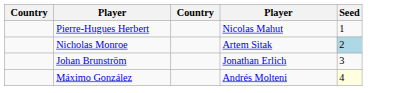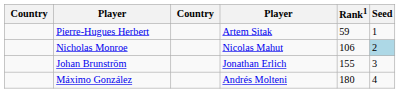 <table class="sortable wikitable">
 <tr>
 <th width="70">Country</th>
 <th width="175">Player</th>
 <th width="70">Country</th>
 <th width="175">Player</th>
+<th>Rank<sup>1</sup></th>
 <th>Seed</th>
 </tr>
 <tr>
 <td></td>
 <td><a href='#'>Pierre-Hugues Herbert</a></td>
 <td></td>
-<td><a href='#'>Nicolas Mahut</a></td>
+<td><a href='#'>Artem Sitak</a></td>
+<td>59</td>
 <td>1</td>
 </tr>
 <tr>
 <td></td>
 <td><a href='#'>Nicholas Monroe</a></td>
 <td></td>
-<td><a href='#'>Artem Sitak</a></td>
+<td><a href='#'>Nicolas Mahut</a></td>
+<td>106</td>
 <td style="background: lightblue;">2</td>
 </tr>
 <tr>
 <td></td>
 <td><a href='#'>Johan Brunström</a></td>
 <td></td>
 <td><a href='#'>Jonathan Erlich</a></td>
+<td>155</td>
 <td>3</td>
 </tr>
 <tr>
 <td></td>
 <td><a href='#'>Máximo González</a></td>
 <td></td>
 <td><a href='#'>Andrés Molteni</a></td>
-<td style="background: lightyellow;">4</td>
+<td>180</td>
+<td>4</td>
 </tr>
 </table>
